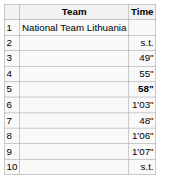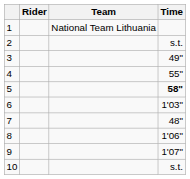 <table class="wikitable">
 <tr>
 <th></th>
+<th>Rider</th>
 <th>Team</th>
 <th>Time</th>
 </tr>
 <tr>
 <td>1</td>
+<td> </td>
 <td>National Team Lithuania</td>
 <td align="right"></td>
 </tr>
 <tr>
 <td>2</td>
+<td> </td>
 <td></td>
 <td align="right">s.t.</td>
 </tr>
 <tr>
 <td>3</td>
 <td></td>
+<td></td>
 <td align="right">49"</td>
 </tr>
 <tr>
 <td>4</td>
+<td></td>
 <td></td>
 <td align="right">55"</td>
 </tr>
 <tr>
 <td>5</td>
 <td></td>
+<td></td>
 <td align="right"><strong>58"</strong></td>
 </tr>
 <tr>
 <td>6</td>
+<td></td>
 <td></td>
 <td align="right">1'03"</td>
 </tr>
 <tr>
 <td>7</td>
 <td></td>
+<td></td>
 <td align="right">48"</td>
 </tr>
 <tr>
 <td>8</td>
+<td></td>
 <td></td>
 <td align="right">1'06"</td>
 </tr>
 <tr>
 <td>9</td>
 <td></td>
+<td></td>
 <td align="right">1'07"</td>
 </tr>
 <tr>
 <td>10</td>
 <td></td>
+<td></td>
 <td align="right">s.t.</td>
 </tr>
 </table>
